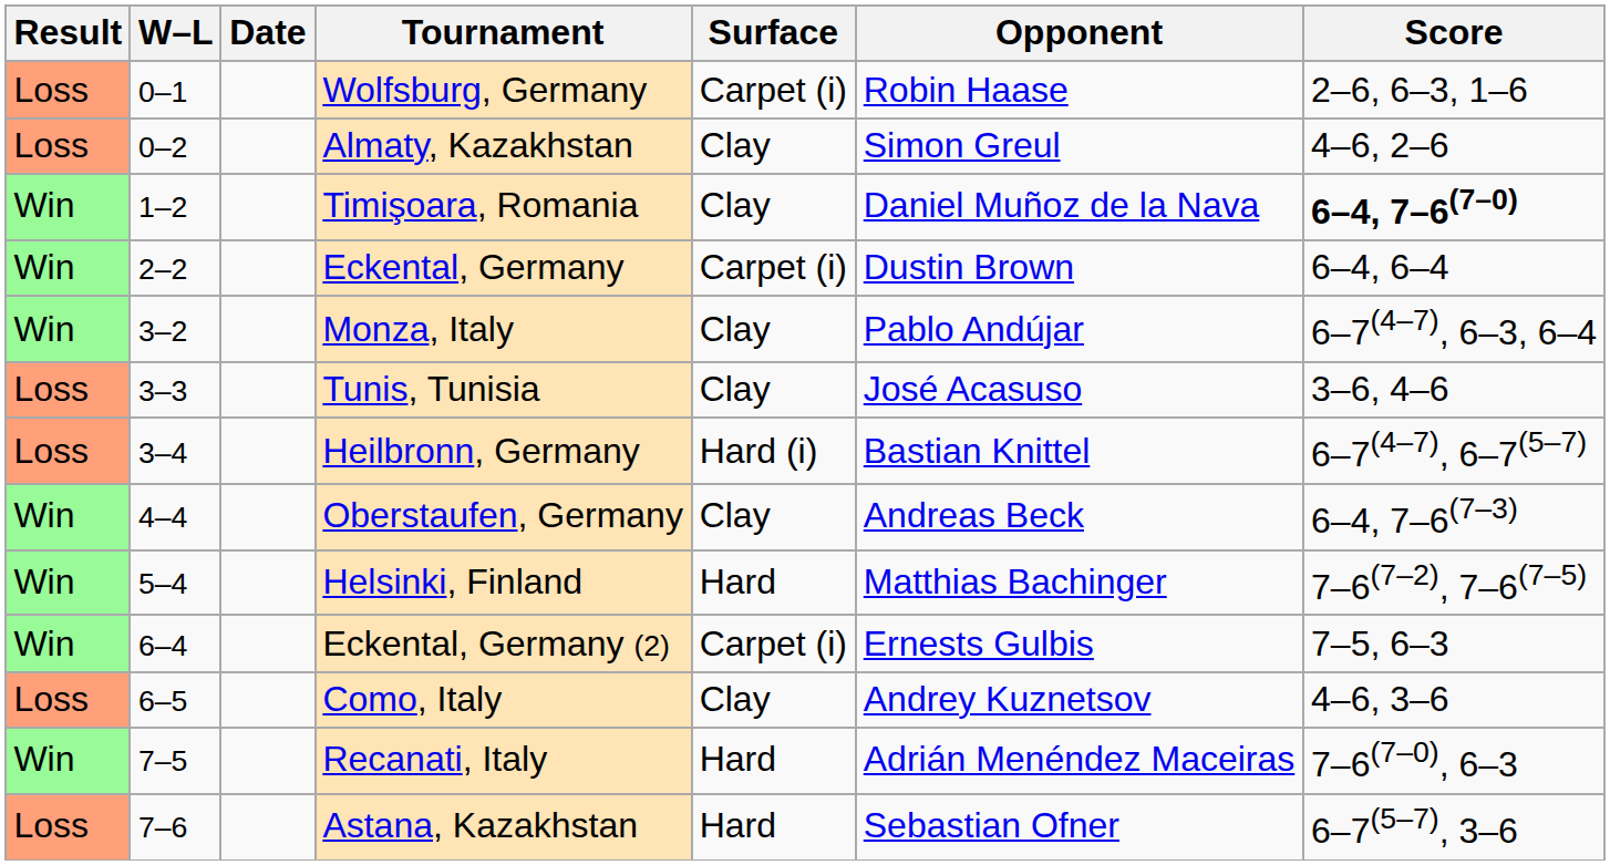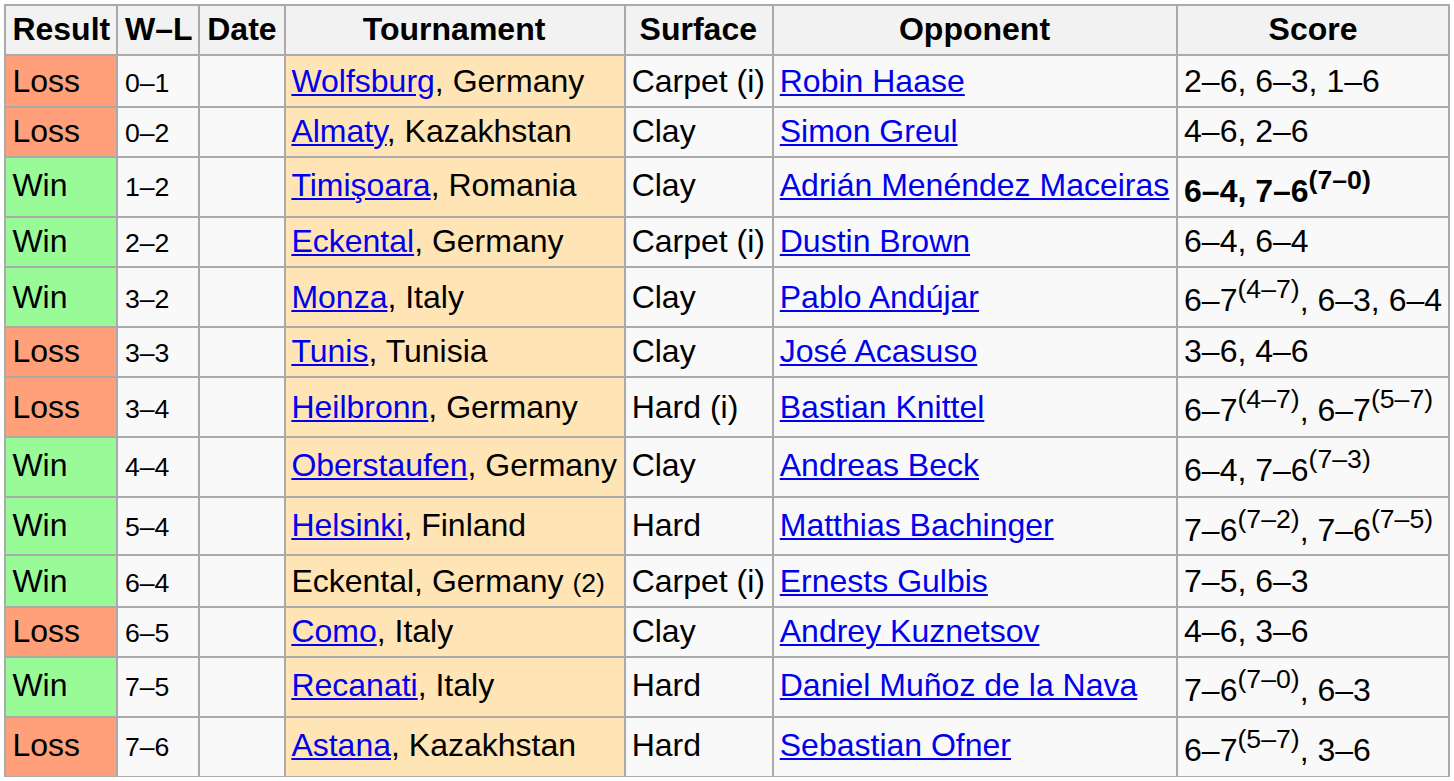 <table class="sortable wikitable">
 <tr>
 <th>Result</th>
 <th class="unsortable">W–L</th>
 <th>Date</th>
 <th>Tournament</th>
 <th>Surface</th>
 <th>Opponent</th>
 <th class="unsortable">Score</th>
 </tr>
 <tr>
 <td bgcolor=ffa07a>Loss</td>
 <td><small>0–1</small></td>
 <td></td>
 <td bgcolor=moccasin><a href='#'>Wolfsburg</a>, Germany</td>
 <td>Carpet (i)</td>
 <td> <a href='#'>Robin Haase</a></td>
 <td>2–6, 6–3, 1–6</td>
 </tr>
 <tr>
 <td bgcolor=ffa07a>Loss</td>
 <td><small>0–2</small></td>
 <td></td>
 <td bgcolor=moccasin><a href='#'>Almaty</a>, Kazakhstan</td>
 <td>Clay</td>
 <td> <a href='#'>Simon Greul</a></td>
 <td>4–6, 2–6</td>
 </tr>
 <tr>
 <td bgcolor=98fb98>Win</td>
 <td><small>1–2</small></td>
 <td></td>
 <td bgcolor=moccasin><a href='#'>Timişoara</a>, Romania</td>
 <td>Clay</td>
-<td> <a href='#'>Daniel Muñoz de la Nava</a></td>
+<td> <a href='#'>Adrián Menéndez Maceiras</a></td>
 <td><strong>6–4, 7–6<sup>(7–0)</sup></strong></td>
 </tr>
 <tr>
 <td bgcolor=98fb98>Win</td>
 <td><small>2–2</small></td>
 <td><a href='#'></a></td>
 <td bgcolor=moccasin><a href='#'>Eckental</a>, Germany</td>
 <td>Carpet (i)</td>
 <td> <a href='#'>Dustin Brown</a></td>
 <td>6–4, 6–4</td>
 </tr>
 <tr>
 <td bgcolor=98fb98>Win</td>
 <td><small>3–2</small></td>
 <td><a href='#'></a></td>
 <td bgcolor=moccasin><a href='#'>Monza</a>, Italy</td>
 <td>Clay</td>
 <td> <a href='#'>Pablo Andújar</a></td>
 <td>6–7<sup>(4–7)</sup>, 6–3, 6–4</td>
 </tr>
 <tr>
 <td bgcolor=ffa07a>Loss</td>
 <td><small>3–3</small></td>
 <td><a href='#'></a></td>
 <td bgcolor=moccasin><a href='#'>Tunis</a>, Tunisia</td>
 <td>Clay</td>
 <td> <a href='#'>José Acasuso</a></td>
 <td>3–6, 4–6</td>
 </tr>
 <tr>
 <td bgcolor=ffa07a>Loss</td>
 <td><small>3–4</small></td>
 <td><a href='#'></a></td>
 <td bgcolor=moccasin><a href='#'>Heilbronn</a>, Germany</td>
 <td>Hard (i)</td>
 <td> <a href='#'>Bastian Knittel</a></td>
 <td>6–7<sup>(4–7)</sup>, 6–7<sup>(5–7)</sup></td>
 </tr>
 <tr>
 <td bgcolor=98fb98>Win</td>
 <td><small>4–4</small></td>
 <td><a href='#'></a></td>
 <td bgcolor=moccasin><a href='#'>Oberstaufen</a>, Germany</td>
 <td>Clay</td>
 <td> <a href='#'>Andreas Beck</a></td>
 <td>6–4, 7–6<sup>(7–3)</sup></td>
 </tr>
 <tr>
 <td bgcolor=98fb98>Win</td>
 <td><small>5–4</small></td>
 <td><a href='#'></a></td>
 <td bgcolor=moccasin><a href='#'>Helsinki</a>, Finland</td>
 <td>Hard</td>
 <td> <a href='#'>Matthias Bachinger</a></td>
 <td>7–6<sup>(7–2)</sup>, 7–6<sup>(7–5)</sup></td>
 </tr>
 <tr>
 <td bgcolor=98fb98>Win</td>
 <td><small>6–4</small></td>
 <td><a href='#'></a></td>
 <td bgcolor=moccasin>Eckental, Germany <small>(2)</small></td>
 <td>Carpet (i)</td>
 <td> <a href='#'>Ernests Gulbis</a></td>
 <td>7–5, 6–3</td>
 </tr>
 <tr>
 <td bgcolor=ffa07a>Loss</td>
 <td><small>6–5</small></td>
 <td><a href='#'></a></td>
 <td bgcolor=moccasin><a href='#'>Como</a>, Italy</td>
 <td>Clay</td>
 <td> <a href='#'>Andrey Kuznetsov</a></td>
 <td>4–6, 3–6</td>
 </tr>
 <tr>
 <td bgcolor=98fb98>Win</td>
 <td><small>7–5</small></td>
 <td><a href='#'></a></td>
 <td bgcolor=moccasin><a href='#'>Recanati</a>, Italy</td>
 <td>Hard</td>
-<td> <a href='#'>Adrián Menéndez Maceiras</a></td>
+<td> <a href='#'>Daniel Muñoz de la Nava</a></td>
 <td>7–6<sup>(7–0)</sup>, 6–3</td>
 </tr>
 <tr>
 <td bgcolor=ffa07a>Loss</td>
 <td><small>7–6</small></td>
 <td><a href='#'></a></td>
 <td bgcolor=moccasin><a href='#'>Astana</a>, Kazakhstan</td>
 <td>Hard</td>
 <td> <a href='#'>Sebastian Ofner</a></td>
 <td>6–7<sup>(5–7)</sup>, 3–6</td>
 </tr>
 </table>
